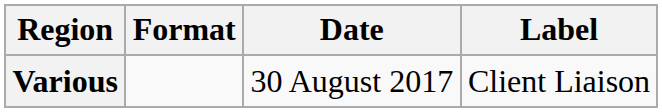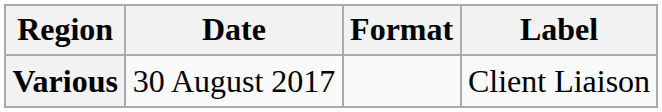 <table class="wikitable plainrowheaders">
 <tr>
 <th>Region</th>
+<th>Date</th>
 <th>Format</th>
-<th>Date</th>
 <th>Label</th>
 </tr>
 <tr>
 <th scope="row">Various</th>
+<td>30 August 2017</td>
 <td></td>
-<td>30 August 2017</td>
 <td>Client Liaison</td>
 </tr>
 </table>
